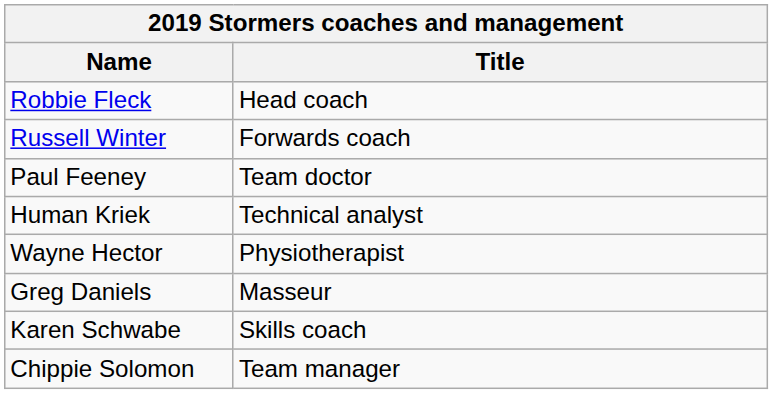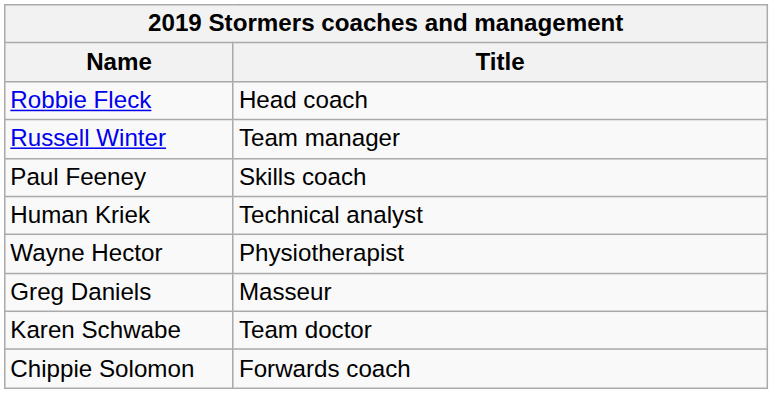 <table class="wikitable sortable" style="text-align:left; width:40%">
 <tr>
 <th colspan=100%>2019 Stormers coaches and management</th>
 </tr>
 <tr>
 <th style="width:30%;">Name</th>
 <th style="width:70%;">Title</th>
 </tr>
 <tr>
 <td><a href='#'>Robbie Fleck</a></td>
 <td>Head coach</td>
 </tr>
 <tr>
 <td><a href='#'>Russell Winter</a></td>
-<td>Forwards coach</td>
+<td>Team manager</td>
 </tr>
 <tr>
 <td>Paul Feeney</td>
-<td>Team doctor</td>
+<td>Skills coach</td>
 </tr>
 <tr>
 <td>Human Kriek</td>
 <td>Technical analyst</td>
 </tr>
 <tr>
 <td>Wayne Hector</td>
 <td>Physiotherapist</td>
 </tr>
 <tr>
 <td>Greg Daniels</td>
 <td>Masseur</td>
 </tr>
 <tr>
 <td>Karen Schwabe</td>
-<td>Skills coach</td>
+<td>Team doctor</td>
 </tr>
 <tr>
 <td>Chippie Solomon</td>
-<td>Team manager</td>
+<td>Forwards coach</td>
 </tr>
 </table>
